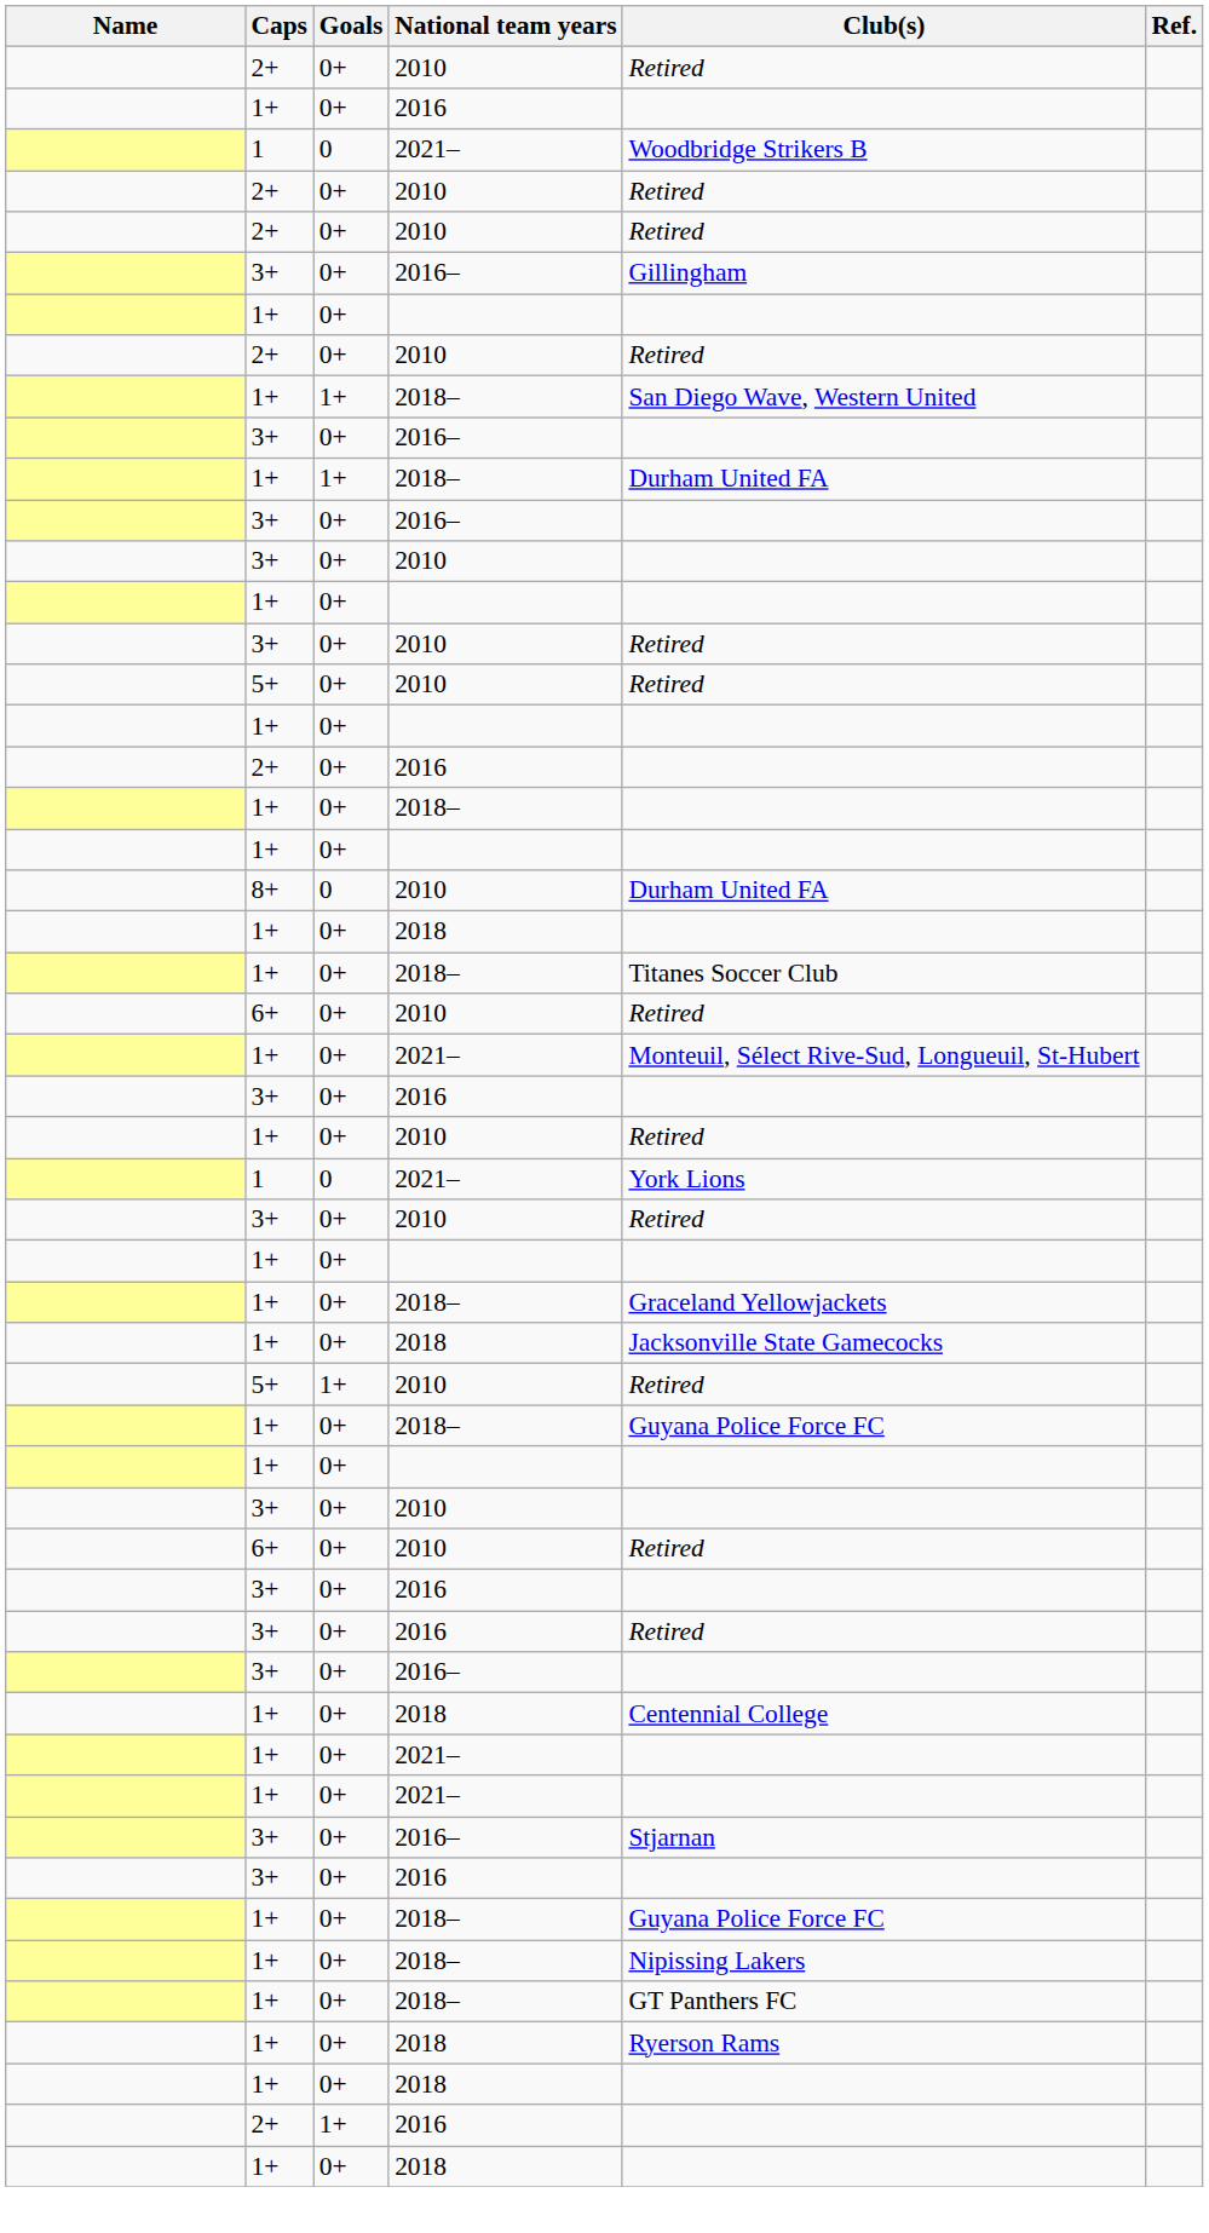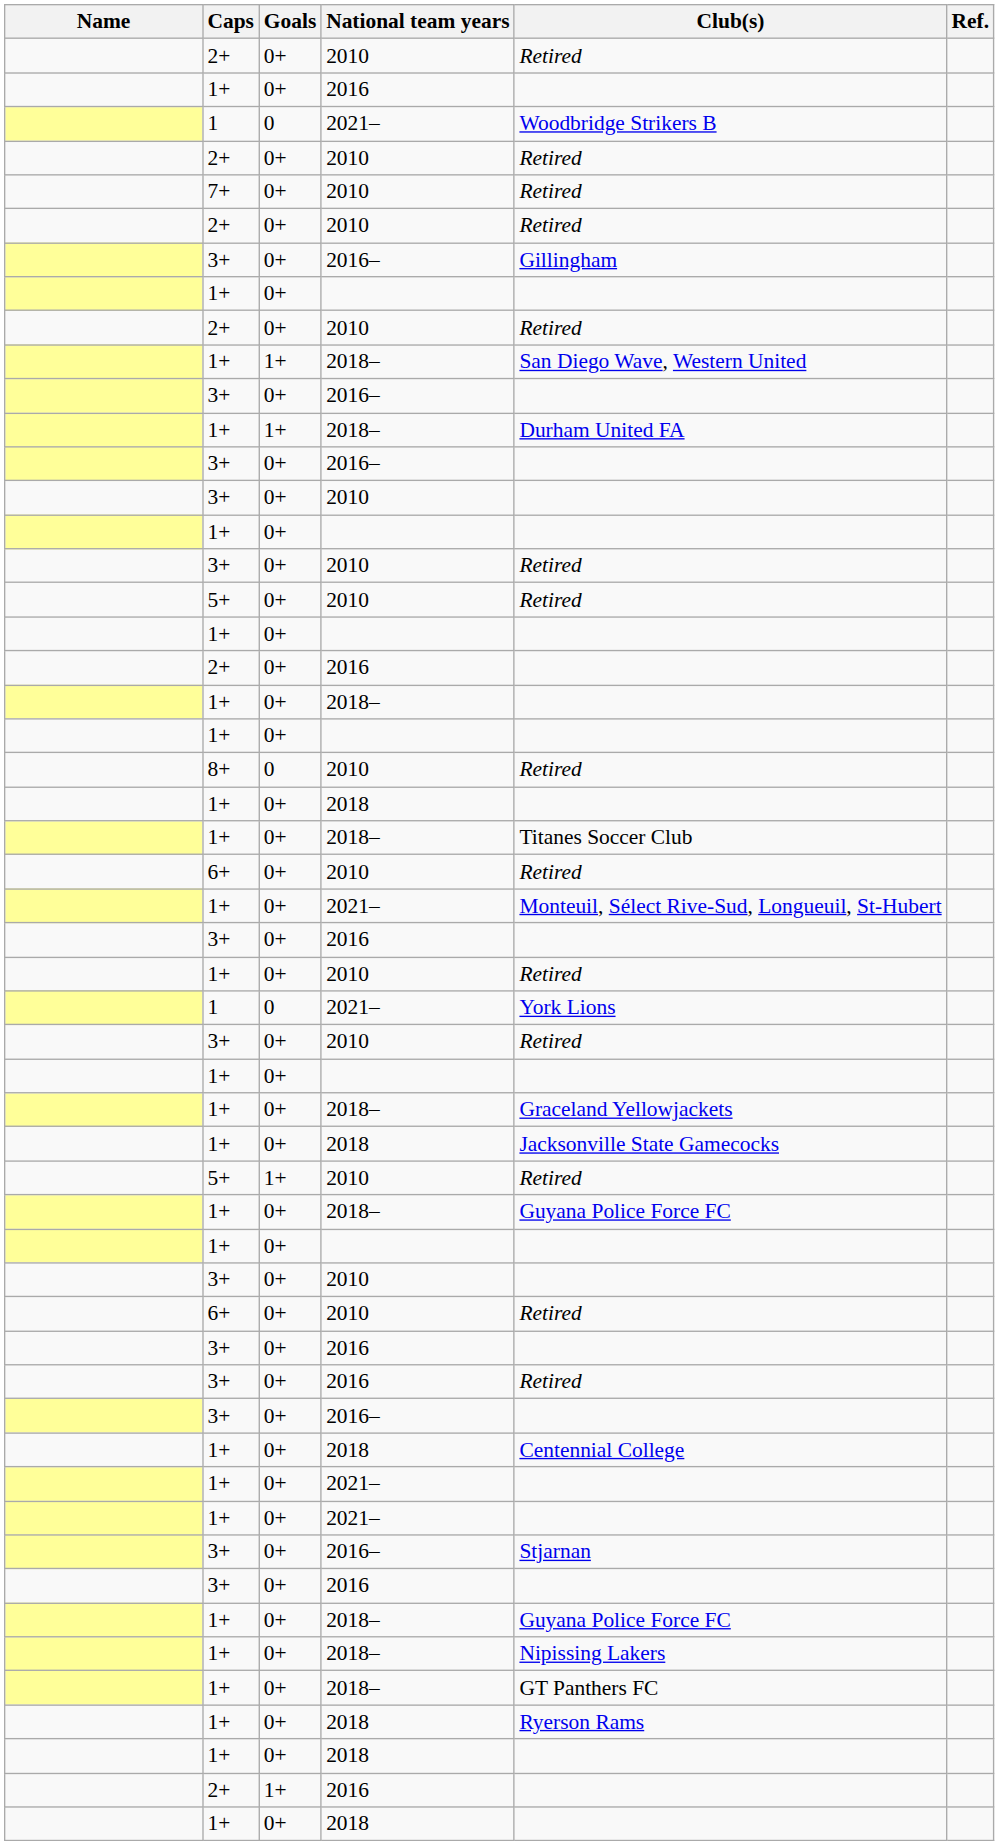 <table class="wikitable sortable">
 <tr>
 <th width="20%">Name</th>
 <th>Caps</th>
 <th>Goals</th>
 <th>National team years</th>
 <th>Club(s)</th>
 <th>Ref.</th>
 </tr>
 <tr>
 <td></td>
 <td>2+</td>
 <td>0+</td>
 <td>2010</td>
 <td><em>Retired</em></td>
 <td></td>
 </tr>
 <tr>
 <td></td>
 <td>1+</td>
 <td>0+</td>
 <td>2016</td>
 <td></td>
 <td></td>
 </tr>
 <tr>
 <td style="background-color:#FFFF99"><strong></strong></td>
 <td>1</td>
 <td>0</td>
 <td>2021–</td>
 <td> <a href='#'>Woodbridge Strikers B</a></td>
 <td></td>
 </tr>
 <tr>
 <td></td>
 <td>2+</td>
+<td>0+</td>
+<td>2010</td>
+<td><em>Retired</em></td>
+<td></td>
+</tr>
+<tr>
+<td></td>
+<td>7+</td>
 <td>0+</td>
 <td>2010</td>
 <td><em>Retired</em></td>
 <td></td>
 </tr>
 <tr>
 <td></td>
 <td>2+</td>
 <td>0+</td>
 <td>2010</td>
 <td><em>Retired</em></td>
 <td></td>
 </tr>
 <tr>
 <td style="background-color:#FFFF99"><strong></strong></td>
 <td>3+</td>
 <td>0+</td>
 <td>2016–</td>
 <td> <a href='#'>Gillingham</a></td>
 <td></td>
 </tr>
 <tr>
 <td style="background-color:#FFFF99"><strong></strong></td>
 <td>1+</td>
 <td>0+</td>
 <td></td>
 <td></td>
 <td></td>
 </tr>
 <tr>
 <td></td>
 <td>2+</td>
 <td>0+</td>
 <td>2010</td>
 <td><em>Retired</em></td>
 <td></td>
 </tr>
 <tr>
 <td style="background-color:#FFFF99"><strong></strong></td>
 <td>1+</td>
 <td>1+</td>
 <td>2018–</td>
 <td> <a href='#'>San Diego Wave</a>,  <a href='#'>Western United</a></td>
 <td></td>
 </tr>
 <tr>
 <td style="background-color:#FFFF99"><strong></strong></td>
 <td>3+</td>
 <td>0+</td>
 <td>2016–</td>
 <td></td>
 <td></td>
 </tr>
 <tr>
 <td style="background-color:#FFFF99"><strong></strong></td>
 <td>1+</td>
 <td>1+</td>
 <td>2018–</td>
 <td> <a href='#'>Durham United FA</a></td>
 <td></td>
 </tr>
 <tr>
 <td style="background-color:#FFFF99"><strong></strong></td>
 <td>3+</td>
 <td>0+</td>
 <td>2016–</td>
 <td></td>
 <td></td>
 </tr>
 <tr>
 <td></td>
 <td>3+</td>
 <td>0+</td>
 <td>2010</td>
 <td></td>
 <td></td>
 </tr>
 <tr>
 <td style="background-color:#FFFF99"><strong></strong></td>
 <td>1+</td>
 <td>0+</td>
 <td></td>
 <td></td>
 <td></td>
 </tr>
 <tr>
 <td></td>
 <td>3+</td>
 <td>0+</td>
 <td>2010</td>
 <td><em>Retired</em></td>
 <td></td>
 </tr>
 <tr>
 <td></td>
 <td>5+</td>
 <td>0+</td>
 <td>2010</td>
 <td><em>Retired</em></td>
 <td></td>
 </tr>
 <tr>
 <td></td>
 <td>1+</td>
 <td>0+</td>
 <td></td>
 <td></td>
 <td></td>
 </tr>
 <tr>
 <td></td>
 <td>2+</td>
 <td>0+</td>
 <td>2016</td>
 <td></td>
 <td></td>
 </tr>
 <tr>
 <td style="background-color:#FFFF99"><strong></strong></td>
 <td>1+</td>
 <td>0+</td>
 <td>2018–</td>
 <td></td>
 <td></td>
 </tr>
 <tr>
 <td></td>
 <td>1+</td>
 <td>0+</td>
 <td></td>
 <td></td>
 <td></td>
 </tr>
 <tr>
 <td></td>
 <td>8+</td>
 <td>0</td>
 <td>2010</td>
-<td> <a href='#'>Durham United FA</a></td>
+<td><em>Retired</em></td>
 <td></td>
 </tr>
 <tr>
 <td></td>
 <td>1+</td>
 <td>0+</td>
 <td>2018</td>
 <td></td>
 <td></td>
 </tr>
 <tr>
 <td style="background-color:#FFFF99"><strong></strong></td>
 <td>1+</td>
 <td>0+</td>
 <td>2018–</td>
 <td> Titanes Soccer Club</td>
 <td></td>
 </tr>
 <tr>
 <td></td>
 <td>6+</td>
 <td>0+</td>
 <td>2010</td>
 <td><em>Retired</em></td>
 <td></td>
 </tr>
 <tr>
 <td style="background-color:#FFFF99"><strong></strong></td>
 <td>1+</td>
 <td>0+</td>
 <td>2021–</td>
 <td> <a href='#'>Monteuil</a>,  <a href='#'>Sélect Rive-Sud</a>,  <a href='#'>Longueuil</a>,  <a href='#'>St-Hubert</a></td>
 <td></td>
 </tr>
 <tr>
 <td></td>
 <td>3+</td>
 <td>0+</td>
 <td>2016</td>
 <td></td>
 <td></td>
 </tr>
 <tr>
 <td></td>
 <td>1+</td>
 <td>0+</td>
 <td>2010</td>
 <td><em>Retired</em></td>
 <td></td>
 </tr>
 <tr>
 <td style="background-color:#FFFF99"><strong></strong></td>
 <td>1</td>
 <td>0</td>
 <td>2021–</td>
 <td> <a href='#'>York Lions</a></td>
 <td></td>
 </tr>
 <tr>
 <td></td>
 <td>3+</td>
 <td>0+</td>
 <td>2010</td>
 <td><em>Retired</em></td>
 <td></td>
 </tr>
 <tr>
 <td></td>
 <td>1+</td>
 <td>0+</td>
 <td></td>
 <td></td>
 <td></td>
 </tr>
 <tr>
 <td style="background-color:#FFFF99"><strong></strong></td>
 <td>1+</td>
 <td>0+</td>
 <td>2018–</td>
 <td> <a href='#'>Graceland Yellowjackets</a></td>
 <td></td>
 </tr>
 <tr>
 <td></td>
 <td>1+</td>
 <td>0+</td>
 <td>2018</td>
 <td> <a href='#'>Jacksonville State Gamecocks</a></td>
 <td></td>
 </tr>
 <tr>
 <td></td>
 <td>5+</td>
 <td>1+</td>
 <td>2010</td>
 <td><em>Retired</em></td>
 <td></td>
 </tr>
 <tr>
 <td style="background-color:#FFFF99"><strong></strong></td>
 <td>1+</td>
 <td>0+</td>
 <td>2018–</td>
 <td> <a href='#'>Guyana Police Force FC</a></td>
 <td></td>
 </tr>
 <tr>
 <td style="background-color:#FFFF99"><strong></strong></td>
 <td>1+</td>
 <td>0+</td>
 <td></td>
 <td></td>
 <td></td>
 </tr>
 <tr>
 <td></td>
 <td>3+</td>
 <td>0+</td>
 <td>2010</td>
 <td></td>
 <td></td>
 </tr>
 <tr>
 <td></td>
 <td>6+</td>
 <td>0+</td>
 <td>2010</td>
 <td><em>Retired</em></td>
 <td></td>
 </tr>
 <tr>
 <td></td>
 <td>3+</td>
 <td>0+</td>
 <td>2016</td>
 <td></td>
 <td></td>
 </tr>
 <tr>
 <td></td>
 <td>3+</td>
 <td>0+</td>
 <td>2016</td>
 <td><em>Retired</em></td>
 <td></td>
 </tr>
 <tr>
 <td style="background-color:#FFFF99"><strong></strong></td>
 <td>3+</td>
 <td>0+</td>
 <td>2016–</td>
 <td></td>
 <td></td>
 </tr>
 <tr>
 <td></td>
 <td>1+</td>
 <td>0+</td>
 <td>2018</td>
 <td> <a href='#'>Centennial College</a></td>
 <td></td>
 </tr>
 <tr>
 <td style="background-color:#FFFF99"><strong></strong></td>
 <td>1+</td>
 <td>0+</td>
 <td>2021–</td>
 <td></td>
 <td></td>
 </tr>
 <tr>
 <td style="background-color:#FFFF99"><strong></strong></td>
 <td>1+</td>
 <td>0+</td>
 <td>2021–</td>
 <td></td>
 <td></td>
 </tr>
 <tr>
 <td style="background-color:#FFFF99"><strong></strong></td>
 <td>3+</td>
 <td>0+</td>
 <td>2016–</td>
 <td> <a href='#'>Stjarnan</a></td>
 <td></td>
 </tr>
 <tr>
 <td></td>
 <td>3+</td>
 <td>0+</td>
 <td>2016</td>
 <td></td>
 <td></td>
 </tr>
 <tr>
 <td style="background-color:#FFFF99"><strong></strong></td>
 <td>1+</td>
 <td>0+</td>
 <td>2018–</td>
 <td> <a href='#'>Guyana Police Force FC</a></td>
 <td></td>
 </tr>
 <tr>
 <td style="background-color:#FFFF99"><strong></strong></td>
 <td>1+</td>
 <td>0+</td>
 <td>2018–</td>
 <td> <a href='#'>Nipissing Lakers</a></td>
 <td></td>
 </tr>
 <tr>
 <td style="background-color:#FFFF99"><strong></strong></td>
 <td>1+</td>
 <td>0+</td>
 <td>2018–</td>
 <td> GT Panthers FC</td>
 <td></td>
 </tr>
 <tr>
 <td></td>
 <td>1+</td>
 <td>0+</td>
 <td>2018</td>
 <td> <a href='#'>Ryerson Rams</a></td>
 <td></td>
 </tr>
 <tr>
 <td></td>
 <td>1+</td>
 <td>0+</td>
 <td>2018</td>
 <td></td>
 <td></td>
 </tr>
 <tr>
 <td></td>
 <td>2+</td>
 <td>1+</td>
 <td>2016</td>
 <td></td>
 <td></td>
 </tr>
 <tr>
 <td></td>
 <td>1+</td>
 <td>0+</td>
 <td>2018</td>
 <td></td>
 <td></td>
 </tr>
 </table>
